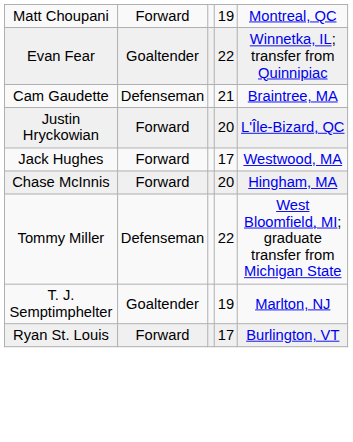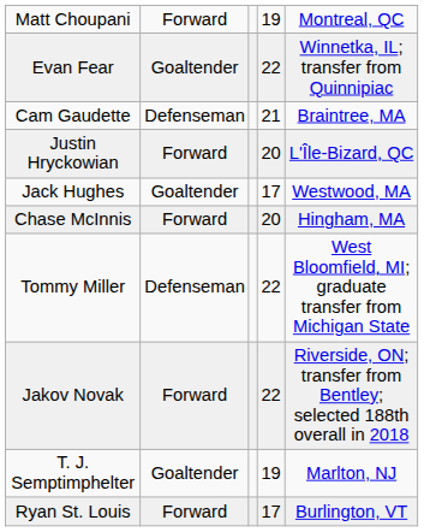 <table class="wikitable" width="60%">
 <tr align="center" bgcolor="">
 <td>Matt Choupani</td>
 <td>Forward</td>
 <td></td>
 <td>19</td>
 <td><a href='#'>Montreal, QC</a></td>
 </tr>
 <tr align="center" bgcolor="f0f0f0">
 <td>Evan Fear</td>
 <td>Goaltender</td>
 <td></td>
 <td>22</td>
 <td><a href='#'>Winnetka, IL</a>; transfer from <a href='#'>Quinnipiac</a></td>
 </tr>
 <tr align="center" bgcolor="">
 <td>Cam Gaudette</td>
 <td>Defenseman</td>
 <td></td>
 <td>21</td>
 <td><a href='#'>Braintree, MA</a></td>
 </tr>
 <tr align="center" bgcolor="f0f0f0">
 <td>Justin Hryckowian</td>
 <td>Forward</td>
 <td></td>
 <td>20</td>
 <td><a href='#'>L'Île-Bizard, QC</a></td>
 </tr>
 <tr align="center" bgcolor="">
 <td>Jack Hughes</td>
-<td>Forward</td>
+<td>Goaltender</td>
 <td></td>
 <td>17</td>
 <td><a href='#'>Westwood, MA</a></td>
 </tr>
 <tr align="center" bgcolor="f0f0f0">
 <td>Chase McInnis</td>
 <td>Forward</td>
 <td></td>
 <td>20</td>
 <td><a href='#'>Hingham, MA</a></td>
 </tr>
 <tr align="center" bgcolor="">
 <td>Tommy Miller</td>
 <td>Defenseman</td>
 <td></td>
 <td>22</td>
 <td><a href='#'>West Bloomfield, MI</a>; graduate transfer from <a href='#'>Michigan State</a></td>
 </tr>
+<tr align="center" bgcolor="f0f0f0">
+<td>Jakov Novak</td>
+<td>Forward</td>
+<td></td>
+<td>22</td>
+<td><a href='#'>Riverside, ON</a>; transfer from <a href='#'>Bentley</a>; selected 188th overall in <a href='#'>2018</a></td>
+</tr>
 <tr align="center" bgcolor="">
 <td>T. J. Semptimphelter</td>
 <td>Goaltender</td>
 <td></td>
 <td>19</td>
 <td><a href='#'>Marlton, NJ</a></td>
 </tr>
 <tr align="center" bgcolor="f0f0f0">
 <td>Ryan St. Louis</td>
 <td>Forward</td>
 <td></td>
 <td>17</td>
 <td><a href='#'>Burlington, VT</a></td>
 </tr>
 </table>
